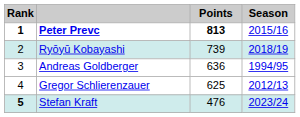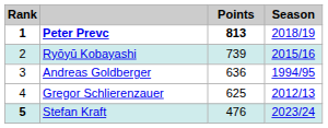 <table class="wikitable plainrowheaders" style="background:#fff; font-size:86%; line-height:16px; border:grey solid 1px; border-collapse:collapse;">
 <tr style="background:#ccc; text-align:center;">
 <th style="background:#ccc;">Rank</th>
 <th style="background:#ccc;" width="185"></th>
 <th style="background:#ccc;" width="59">Points</th>
 <th style="background:#ccc;" width="59">Season</th>
 </tr>
 <tr>
 <td align=center><strong>1</strong></td>
 <td> <strong><a href='#'>Peter Prevc</a></strong></td>
 <td align=center><strong>813</strong></td>
-<td align=center><a href='#'>2015/16</a></td>
+<td align=center><a href='#'>2018/19</a></td>
 </tr>
 <tr bgcolor=#CFECEC>
 <td align=center>2</td>
 <td> <a href='#'>Ryōyū Kobayashi</a></td>
 <td align=center>739</td>
-<td align=center><a href='#'>2018/19</a></td>
+<td align=center><a href='#'>2015/16</a></td>
 </tr>
 <tr>
 <td align=center>3</td>
 <td> <a href='#'>Andreas Goldberger</a></td>
 <td align=center>636</td>
 <td align=center><a href='#'>1994/95</a></td>
 </tr>
 <tr>
 <td align=center>4</td>
 <td> <a href='#'>Gregor Schlierenzauer</a></td>
 <td align=center>625</td>
 <td align=center><a href='#'>2012/13</a></td>
 </tr>
 <tr bgcolor=#CFECEC>
 <td align=center><strong>5</strong></td>
 <td> <a href='#'>Stefan Kraft</a></td>
 <td align=center>476</td>
 <td align=center><a href='#'>2023/24</a></td>
 </tr>
 </table>
